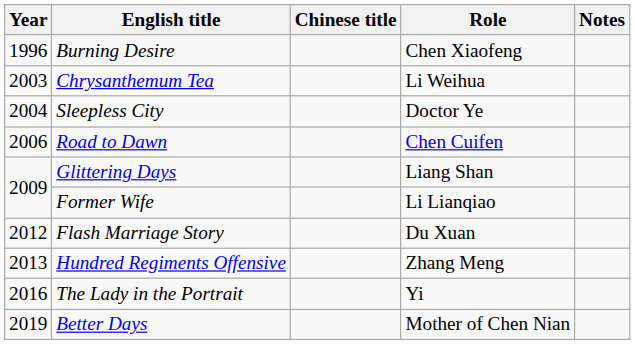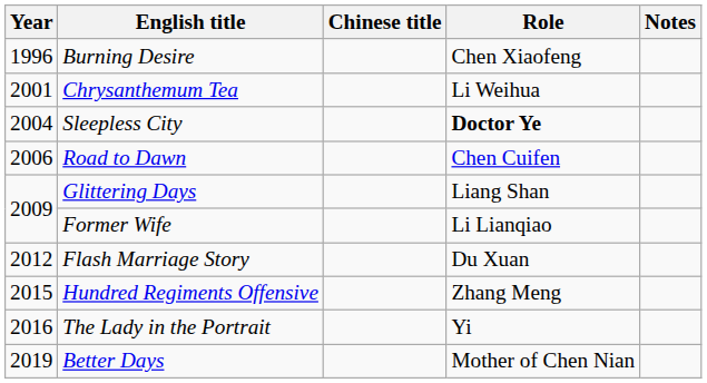 <table class="wikitable">
 <tr>
 <th>Year</th>
 <th>English title</th>
 <th>Chinese title</th>
 <th>Role</th>
 <th>Notes</th>
 </tr>
 <tr>
 <td>1996</td>
 <td><em>Burning Desire</em></td>
 <td></td>
 <td>Chen Xiaofeng</td>
 <td></td>
 </tr>
 <tr>
-<td>2003</td>
+<td>2001</td>
 <td><em><a href='#'>Chrysanthemum Tea</a></em></td>
 <td></td>
 <td>Li Weihua</td>
 <td></td>
 </tr>
 <tr>
 <td>2004</td>
 <td><em>Sleepless City</em></td>
 <td></td>
-<td>Doctor Ye</td>
+<td><strong>Doctor Ye</strong></td>
 <td></td>
 </tr>
 <tr>
 <td>2006</td>
 <td><em><a href='#'>Road to Dawn</a></em></td>
 <td></td>
 <td><a href='#'>Chen Cuifen</a></td>
 <td></td>
 </tr>
 <tr>
 <td rowspan="2">2009</td>
 <td><em><a href='#'>Glittering Days</a></em></td>
 <td></td>
 <td>Liang Shan</td>
 <td></td>
 </tr>
 <tr>
 <td><em>Former Wife</em></td>
 <td></td>
 <td>Li Lianqiao</td>
 <td></td>
 </tr>
 <tr>
 <td>2012</td>
 <td><em>Flash Marriage Story</em></td>
 <td></td>
 <td>Du Xuan</td>
 <td></td>
 </tr>
 <tr>
-<td>2013</td>
+<td>2015</td>
 <td><em><a href='#'>Hundred Regiments Offensive</a></em></td>
 <td></td>
 <td>Zhang Meng</td>
 <td></td>
 </tr>
 <tr>
 <td>2016</td>
 <td><em>The Lady in the Portrait</em></td>
 <td></td>
 <td>Yi</td>
 <td></td>
 </tr>
 <tr>
 <td>2019</td>
 <td><em><a href='#'>Better Days</a></em></td>
 <td></td>
 <td>Mother of Chen Nian</td>
 <td></td>
 </tr>
 </table>
